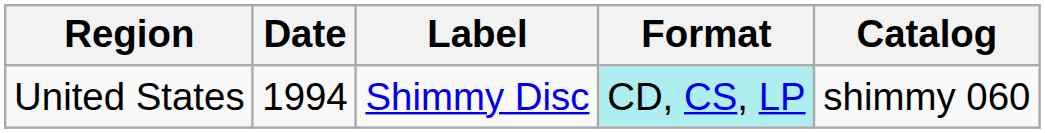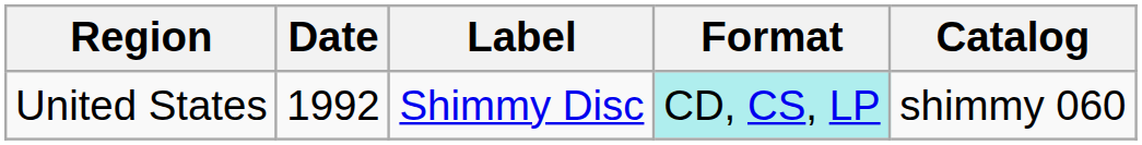 <table class="wikitable">
 <tr>
 <th>Region</th>
 <th>Date</th>
 <th>Label</th>
 <th>Format</th>
 <th>Catalog</th>
 </tr>
 <tr>
 <td>United States</td>
-<td>1994</td>
+<td>1992</td>
 <td><a href='#'>Shimmy Disc</a></td>
 <td style="background: paleturquoise;">CD, <a href='#'>CS</a>, <a href='#'>LP</a></td>
 <td>shimmy 060</td>
 </tr>
 </table>
